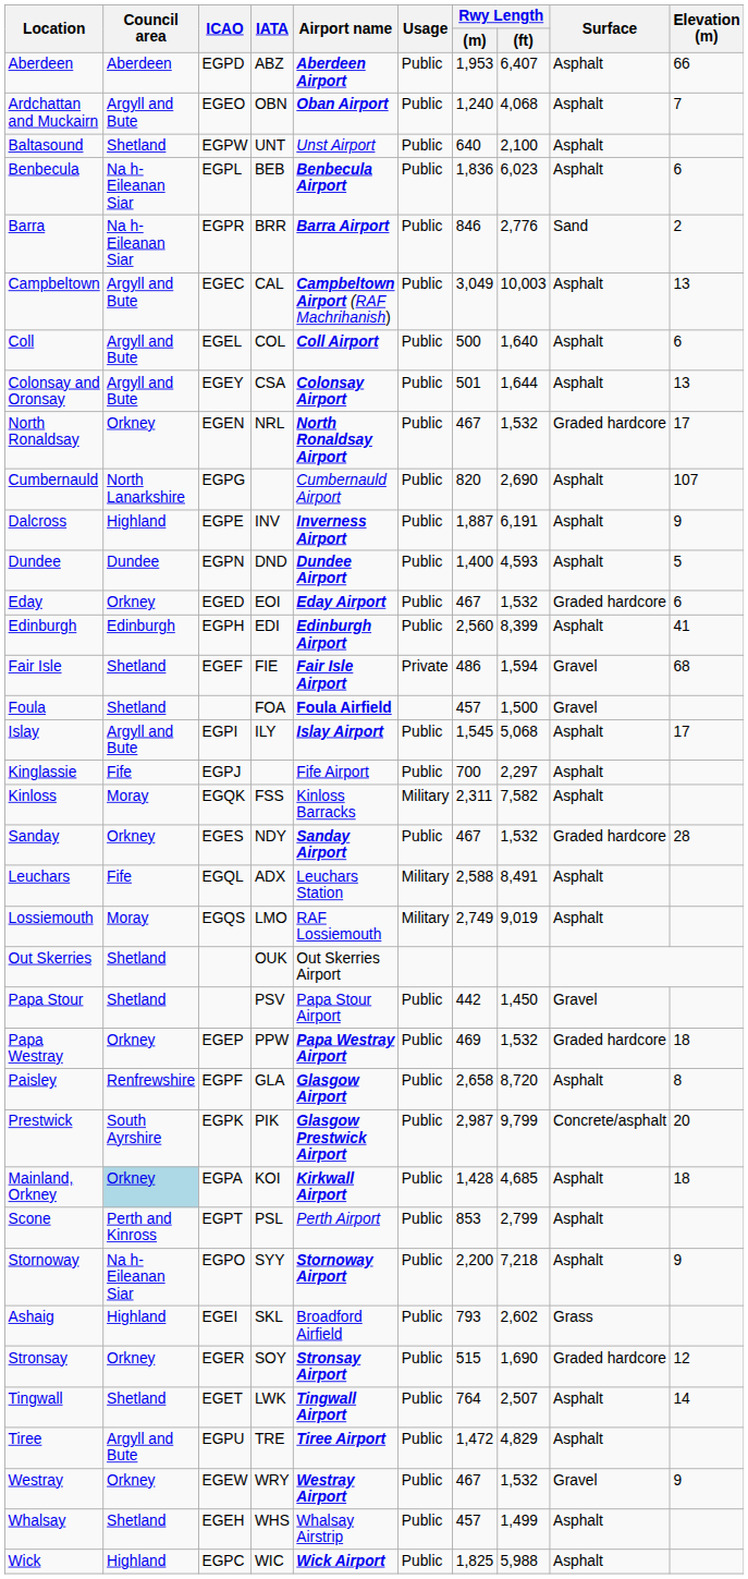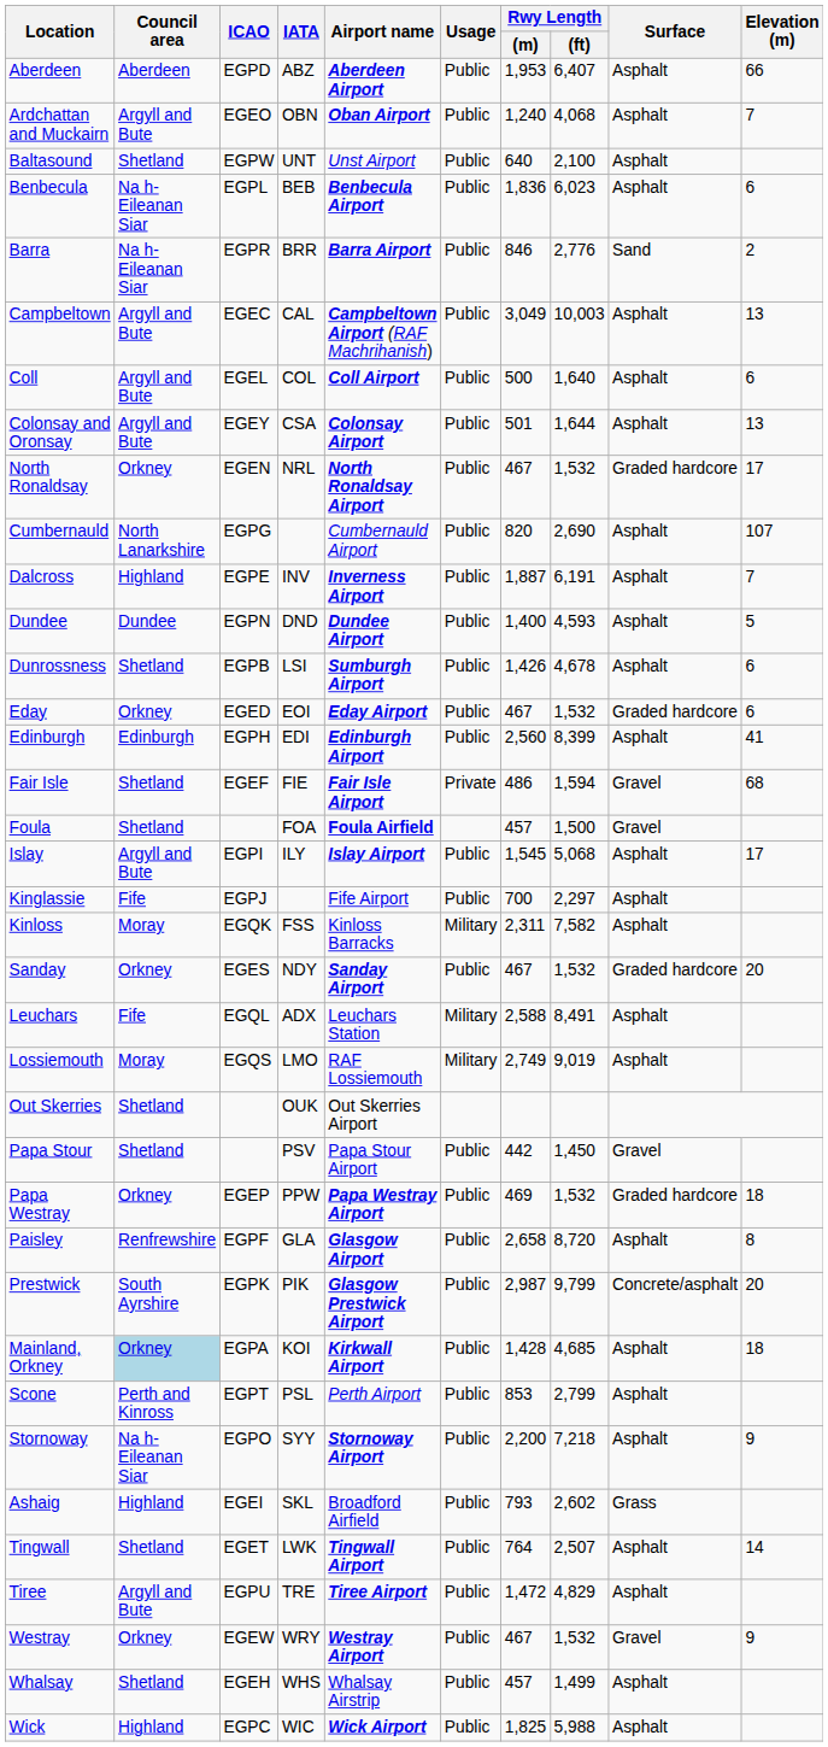 <table class="wikitable sortable">
 <tr>
 <th rowspan=2>Location</th>
 <th rowspan=2>Council<br>area</th>
 <th rowspan=2><a href='#'>ICAO</a></th>
 <th rowspan=2><a href='#'>IATA</a></th>
 <th rowspan=2>Airport name</th>
 <th rowspan=2>Usage</th>
 <th colspan=2><a href='#'>Rwy Length</a></th>
 <th rowspan=2>Surface</th>
 <th rowspan=2>Elevation<br>(m)</th>
 </tr>
 <tr>
 <th>(m)</th>
 <th>(ft)</th>
 </tr>
 <tr valign=top>
 <td><a href='#'>Aberdeen</a></td>
 <td><a href='#'>Aberdeen</a></td>
 <td>EGPD</td>
 <td>ABZ</td>
 <td><strong><em><a href='#'>Aberdeen Airport</a></em></strong></td>
 <td>Public</td>
 <td>1,953</td>
 <td>6,407</td>
 <td>Asphalt</td>
 <td>66</td>
 </tr>
 <tr valign=top>
 <td><a href='#'>Ardchattan and Muckairn</a></td>
 <td><a href='#'>Argyll and Bute</a></td>
 <td>EGEO</td>
 <td>OBN</td>
 <td><strong><em><a href='#'>Oban Airport</a></em></strong></td>
 <td>Public</td>
 <td>1,240</td>
 <td>4,068</td>
 <td>Asphalt</td>
 <td>7</td>
 </tr>
 <tr valign=top>
 <td><a href='#'>Baltasound</a></td>
 <td><a href='#'>Shetland</a></td>
 <td>EGPW</td>
 <td>UNT</td>
 <td><em><a href='#'>Unst Airport</a></em></td>
 <td>Public</td>
 <td>640</td>
 <td>2,100</td>
 <td>Asphalt</td>
 <td></td>
 </tr>
 <tr valign=top>
 <td><a href='#'>Benbecula</a></td>
 <td><a href='#'>Na h-Eileanan Siar</a></td>
 <td>EGPL</td>
 <td>BEB</td>
 <td><strong><em><a href='#'>Benbecula Airport</a></em></strong></td>
 <td>Public</td>
 <td>1,836</td>
 <td>6,023</td>
 <td>Asphalt</td>
 <td>6</td>
 </tr>
 <tr valign=top>
 <td><a href='#'>Barra</a></td>
 <td><a href='#'>Na h-Eileanan Siar</a></td>
 <td>EGPR</td>
 <td>BRR</td>
 <td><strong><em><a href='#'>Barra Airport</a></em></strong></td>
 <td>Public</td>
 <td>846</td>
 <td>2,776</td>
 <td>Sand</td>
 <td>2</td>
 </tr>
 <tr valign=top>
 <td><a href='#'>Campbeltown</a></td>
 <td><a href='#'>Argyll and Bute</a></td>
 <td>EGEC</td>
 <td>CAL</td>
 <td><strong><em><a href='#'>Campbeltown Airport</a></em></strong> <em>(<a href='#'>RAF Machrihanish</a></em>)</td>
 <td>Public</td>
 <td>3,049</td>
 <td>10,003</td>
 <td>Asphalt</td>
 <td>13</td>
 </tr>
 <tr valign=top>
 <td><a href='#'>Coll</a></td>
 <td><a href='#'>Argyll and Bute</a></td>
 <td>EGEL</td>
 <td>COL</td>
 <td><strong><em><a href='#'>Coll Airport</a></em></strong></td>
 <td>Public</td>
 <td>500</td>
 <td>1,640</td>
 <td>Asphalt</td>
 <td>6</td>
 </tr>
 <tr valign=top>
 <td><a href='#'>Colonsay and Oronsay</a></td>
 <td><a href='#'>Argyll and Bute</a></td>
 <td>EGEY</td>
 <td>CSA</td>
 <td><strong><em><a href='#'>Colonsay Airport</a></em></strong></td>
 <td>Public</td>
 <td>501</td>
 <td>1,644</td>
 <td>Asphalt</td>
 <td>13</td>
 </tr>
 <tr valign=top>
 <td><a href='#'>North Ronaldsay</a></td>
 <td><a href='#'>Orkney</a></td>
 <td>EGEN</td>
 <td>NRL</td>
 <td><strong><em><a href='#'>North Ronaldsay Airport</a></em></strong></td>
 <td>Public</td>
 <td>467</td>
 <td>1,532</td>
 <td>Graded hardcore</td>
 <td>17</td>
 </tr>
 <tr valign=top>
 <td><a href='#'>Cumbernauld</a></td>
 <td><a href='#'>North Lanarkshire</a></td>
 <td>EGPG</td>
 <td> </td>
 <td><em><a href='#'>Cumbernauld Airport</a></em></td>
 <td>Public</td>
 <td>820</td>
 <td>2,690</td>
 <td>Asphalt</td>
 <td>107</td>
 </tr>
 <tr valign=top>
 <td><a href='#'>Dalcross</a></td>
 <td><a href='#'>Highland</a></td>
 <td>EGPE</td>
 <td>INV</td>
 <td><strong><em><a href='#'>Inverness Airport</a></em></strong></td>
 <td>Public</td>
 <td>1,887</td>
 <td>6,191</td>
 <td>Asphalt</td>
-<td>9</td>
+<td>7</td>
 </tr>
 <tr valign=top>
 <td><a href='#'>Dundee</a></td>
 <td><a href='#'>Dundee</a></td>
 <td>EGPN</td>
 <td>DND</td>
 <td><strong><em><a href='#'>Dundee Airport</a></em></strong></td>
 <td>Public</td>
 <td>1,400</td>
 <td>4,593</td>
 <td>Asphalt</td>
 <td>5</td>
+</tr>
+<tr valign=top>
+<td><a href='#'>Dunrossness</a></td>
+<td><a href='#'>Shetland</a></td>
+<td>EGPB</td>
+<td>LSI</td>
+<td><strong><em><a href='#'>Sumburgh Airport</a></em></strong></td>
+<td>Public</td>
+<td>1,426</td>
+<td>4,678</td>
+<td>Asphalt</td>
+<td>6</td>
 </tr>
 <tr valign=top>
 <td><a href='#'>Eday</a></td>
 <td><a href='#'>Orkney</a></td>
 <td>EGED</td>
 <td>EOI</td>
 <td><strong><em><a href='#'>Eday Airport</a></em></strong></td>
 <td>Public</td>
 <td>467</td>
 <td>1,532</td>
 <td>Graded hardcore</td>
 <td>6</td>
 </tr>
 <tr valign=top>
 <td><a href='#'>Edinburgh</a></td>
 <td><a href='#'>Edinburgh</a></td>
 <td>EGPH</td>
 <td>EDI</td>
 <td><strong><em><a href='#'>Edinburgh Airport</a></em></strong></td>
 <td>Public</td>
 <td>2,560</td>
 <td>8,399</td>
 <td>Asphalt</td>
 <td>41</td>
 </tr>
 <tr valign=top>
 <td><a href='#'>Fair Isle</a></td>
 <td><a href='#'>Shetland</a></td>
 <td>EGEF</td>
 <td>FIE</td>
 <td><strong><em><a href='#'>Fair Isle Airport</a></em></strong></td>
 <td>Private</td>
 <td>486</td>
 <td>1,594</td>
 <td>Gravel</td>
 <td>68</td>
 </tr>
 <tr valign=top>
 <td><a href='#'>Foula</a></td>
 <td><a href='#'>Shetland</a></td>
 <td></td>
 <td>FOA</td>
 <td><strong><a href='#'>Foula Airfield</a></strong></td>
 <td></td>
 <td>457</td>
 <td>1,500</td>
 <td>Gravel</td>
 <td></td>
 </tr>
 <tr valign=top>
 <td><a href='#'>Islay</a></td>
 <td><a href='#'>Argyll and Bute</a></td>
 <td>EGPI</td>
 <td>ILY</td>
 <td><strong><em><a href='#'>Islay Airport</a></em></strong></td>
 <td>Public</td>
 <td>1,545</td>
 <td>5,068</td>
 <td>Asphalt</td>
 <td>17</td>
 </tr>
 <tr valign=top>
 <td><a href='#'>Kinglassie</a></td>
 <td><a href='#'>Fife</a></td>
 <td>EGPJ</td>
 <td> </td>
 <td><a href='#'>Fife Airport</a></td>
 <td>Public</td>
 <td>700</td>
 <td>2,297</td>
 <td>Asphalt</td>
 <td></td>
 </tr>
 <tr valign=top>
 <td><a href='#'>Kinloss</a></td>
 <td><a href='#'>Moray</a></td>
 <td>EGQK</td>
 <td>FSS</td>
 <td><a href='#'>Kinloss Barracks</a></td>
 <td>Military</td>
 <td>2,311</td>
 <td>7,582</td>
 <td>Asphalt</td>
 <td></td>
 </tr>
 <tr valign=top>
 <td><a href='#'>Sanday</a></td>
 <td><a href='#'>Orkney</a></td>
 <td>EGES</td>
 <td>NDY</td>
 <td><strong><em><a href='#'>Sanday Airport</a></em></strong></td>
 <td>Public</td>
 <td>467</td>
 <td>1,532</td>
 <td>Graded hardcore</td>
-<td>28</td>
+<td>20</td>
 </tr>
 <tr valign=top>
 <td><a href='#'>Leuchars</a></td>
 <td><a href='#'>Fife</a></td>
 <td>EGQL</td>
 <td>ADX</td>
 <td><a href='#'>Leuchars Station</a></td>
 <td>Military</td>
 <td>2,588</td>
 <td>8,491</td>
 <td>Asphalt</td>
 <td></td>
 </tr>
 <tr valign=top>
 <td><a href='#'>Lossiemouth</a></td>
 <td><a href='#'>Moray</a></td>
 <td>EGQS</td>
 <td>LMO</td>
 <td><a href='#'>RAF Lossiemouth</a></td>
 <td>Military</td>
 <td>2,749</td>
 <td>9,019</td>
 <td>Asphalt</td>
 <td></td>
 </tr>
 <tr valign=top>
 <td><a href='#'>Out Skerries</a></td>
 <td><a href='#'>Shetland</a></td>
 <td></td>
 <td>OUK</td>
 <td>Out Skerries Airport</td>
 <td></td>
 <td></td>
 <td></td>
 </tr>
 <tr valign=top>
 <td><a href='#'>Papa Stour</a></td>
 <td><a href='#'>Shetland</a></td>
 <td></td>
 <td>PSV</td>
 <td><a href='#'>Papa Stour Airport</a></td>
 <td>Public</td>
 <td>442</td>
 <td>1,450</td>
 <td>Gravel</td>
 <td></td>
 </tr>
 <tr valign=top>
 <td><a href='#'>Papa Westray</a></td>
 <td><a href='#'>Orkney</a></td>
 <td>EGEP</td>
 <td>PPW</td>
 <td><strong><em><a href='#'>Papa Westray Airport</a></em></strong></td>
 <td>Public</td>
 <td>469</td>
 <td>1,532</td>
 <td>Graded hardcore</td>
 <td>18</td>
 </tr>
 <tr valign=top>
 <td><a href='#'>Paisley</a></td>
 <td><a href='#'>Renfrewshire</a></td>
 <td>EGPF</td>
 <td>GLA</td>
 <td><strong><em><a href='#'>Glasgow Airport</a></em></strong></td>
 <td>Public</td>
 <td>2,658</td>
 <td>8,720</td>
 <td>Asphalt</td>
 <td>8</td>
 </tr>
 <tr valign=top>
 <td><a href='#'>Prestwick</a></td>
 <td><a href='#'>South Ayrshire</a></td>
 <td>EGPK</td>
 <td>PIK</td>
 <td><strong><em><a href='#'>Glasgow Prestwick Airport</a></em></strong></td>
 <td>Public</td>
 <td>2,987</td>
 <td>9,799</td>
 <td>Concrete/asphalt</td>
 <td>20</td>
 </tr>
 <tr valign=top>
 <td><a href='#'>Mainland, Orkney</a></td>
 <td style="background: lightblue;"><a href='#'>Orkney</a></td>
 <td>EGPA</td>
 <td>KOI</td>
 <td><strong><em><a href='#'>Kirkwall Airport</a></em></strong></td>
 <td>Public</td>
 <td>1,428</td>
 <td>4,685</td>
 <td>Asphalt</td>
 <td>18</td>
 </tr>
 <tr valign=top>
 <td><a href='#'>Scone</a></td>
 <td><a href='#'>Perth and Kinross</a></td>
 <td>EGPT</td>
 <td>PSL</td>
 <td><em><a href='#'>Perth Airport</a></em></td>
 <td>Public</td>
 <td>853</td>
 <td>2,799</td>
 <td>Asphalt</td>
 <td></td>
 </tr>
 <tr valign=top>
 <td><a href='#'>Stornoway</a></td>
 <td><a href='#'>Na h-Eileanan Siar</a></td>
 <td>EGPO</td>
 <td>SYY</td>
 <td><strong><em><a href='#'>Stornoway Airport</a></em></strong></td>
 <td>Public</td>
 <td>2,200</td>
 <td>7,218</td>
 <td>Asphalt</td>
 <td>9</td>
 </tr>
 <tr valign=top>
 <td><a href='#'>Ashaig</a></td>
 <td><a href='#'>Highland</a></td>
 <td>EGEI</td>
 <td>SKL</td>
 <td><a href='#'>Broadford Airfield</a></td>
 <td>Public</td>
 <td>793</td>
 <td>2,602</td>
 <td>Grass</td>
 <td></td>
 </tr>
 <tr valign=top>
-<td><a href='#'>Stronsay</a></td>
-<td><a href='#'>Orkney</a></td>
-<td>EGER</td>
-<td>SOY</td>
-<td><strong><em><a href='#'>Stronsay Airport</a></em></strong></td>
-<td>Public</td>
-<td>515</td>
-<td>1,690</td>
-<td>Graded hardcore</td>
-<td>12</td>
-</tr>
-<tr valign=top>
 <td><a href='#'>Tingwall</a></td>
 <td><a href='#'>Shetland</a></td>
 <td>EGET</td>
 <td>LWK</td>
 <td><strong><em><a href='#'>Tingwall Airport</a></em></strong></td>
 <td>Public</td>
 <td>764</td>
 <td>2,507</td>
 <td>Asphalt</td>
 <td>14</td>
 </tr>
 <tr valign=top>
 <td><a href='#'>Tiree</a></td>
 <td><a href='#'>Argyll and Bute</a></td>
 <td>EGPU</td>
 <td>TRE</td>
 <td><strong><em><a href='#'>Tiree Airport</a></em></strong></td>
 <td>Public</td>
 <td>1,472</td>
 <td>4,829</td>
 <td>Asphalt</td>
 <td></td>
 </tr>
 <tr valign=top>
 <td><a href='#'>Westray</a></td>
 <td><a href='#'>Orkney</a></td>
 <td>EGEW</td>
 <td>WRY</td>
 <td><strong><em><a href='#'>Westray Airport</a></em></strong></td>
 <td>Public</td>
 <td>467</td>
 <td>1,532</td>
 <td>Gravel</td>
 <td>9</td>
 </tr>
 <tr valign=top>
 <td><a href='#'>Whalsay</a></td>
 <td><a href='#'>Shetland</a></td>
 <td>EGEH</td>
 <td>WHS</td>
 <td><a href='#'>Whalsay Airstrip</a></td>
 <td>Public</td>
 <td>457</td>
 <td>1,499</td>
 <td>Asphalt</td>
 <td></td>
 </tr>
 <tr valign=top>
 <td><a href='#'>Wick</a></td>
 <td><a href='#'>Highland</a></td>
 <td>EGPC</td>
 <td>WIC</td>
 <td><strong><em><a href='#'>Wick Airport</a></em></strong></td>
 <td>Public</td>
 <td>1,825</td>
 <td>5,988</td>
 <td>Asphalt</td>
 <td></td>
 </tr>
 </table>
